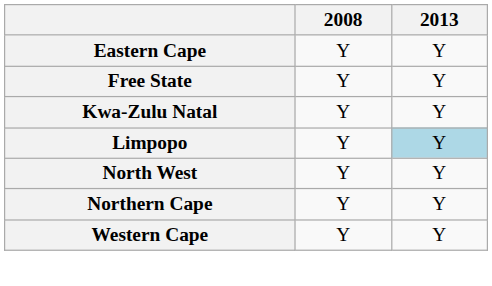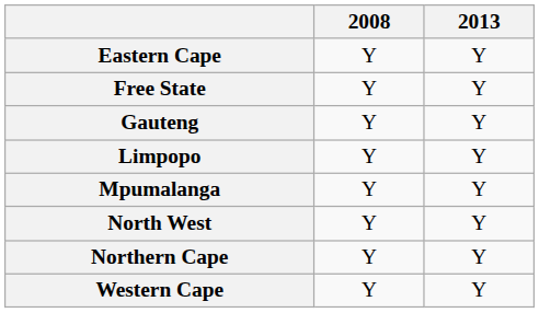 <table class="wikitable sortable" style="text-align:center; width:400px; height:150px;">
 <tr>
 <th></th>
 <th>2008</th>
 <th>2013</th>
 </tr>
 <tr>
 <th scope="row">Eastern Cape</th>
 <td>Y</td>
 <td>Y</td>
 </tr>
 <tr>
 <th scope="row">Free State</th>
 <td>Y</td>
 <td>Y</td>
 </tr>
 <tr>
-<th scope="row">Kwa-Zulu Natal</th>
+<th scope="row">Gauteng</th>
 <td>Y</td>
 <td>Y</td>
 </tr>
 <tr>
 <th scope="row">Limpopo</th>
 <td>Y</td>
-<td style="background: lightblue;">Y</td>
+<td>Y</td>
+</tr>
+<tr>
+<th scope="row">Mpumalanga</th>
+<td>Y</td>
+<td>Y</td>
 </tr>
 <tr>
 <th scope="row">North West</th>
 <td>Y</td>
 <td>Y</td>
 </tr>
 <tr>
 <th scope="row">Northern Cape</th>
 <td>Y</td>
 <td>Y</td>
 </tr>
 <tr>
 <th scope="row">Western Cape</th>
 <td>Y</td>
 <td>Y</td>
 </tr>
 </table>
